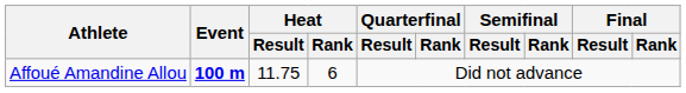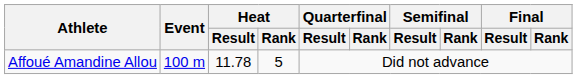 <table class=wikitable style="font-size:90%">
 <tr>
 <th rowspan="2">Athlete</th>
 <th rowspan="2">Event</th>
 <th colspan="2">Heat</th>
 <th colspan="2">Quarterfinal</th>
 <th colspan="2">Semifinal</th>
 <th colspan="2">Final</th>
 </tr>
 <tr style="font-size:95%">
 <th>Result</th>
 <th>Rank</th>
 <th>Result</th>
 <th>Rank</th>
 <th>Result</th>
 <th>Rank</th>
 <th>Result</th>
 <th>Rank</th>
 </tr>
 <tr align=center>
 <td align=left><a href='#'>Affoué Amandine Allou</a></td>
-<td align=left><strong><a href='#'>100 m</a></strong></td>
-<td>11.75</td>
-<td>6</td>
+<td align=left><a href='#'>100 m</a></td>
+<td>11.78</td>
+<td>5</td>
 <td colspan=6>Did not advance</td>
 </tr>
 </table>
